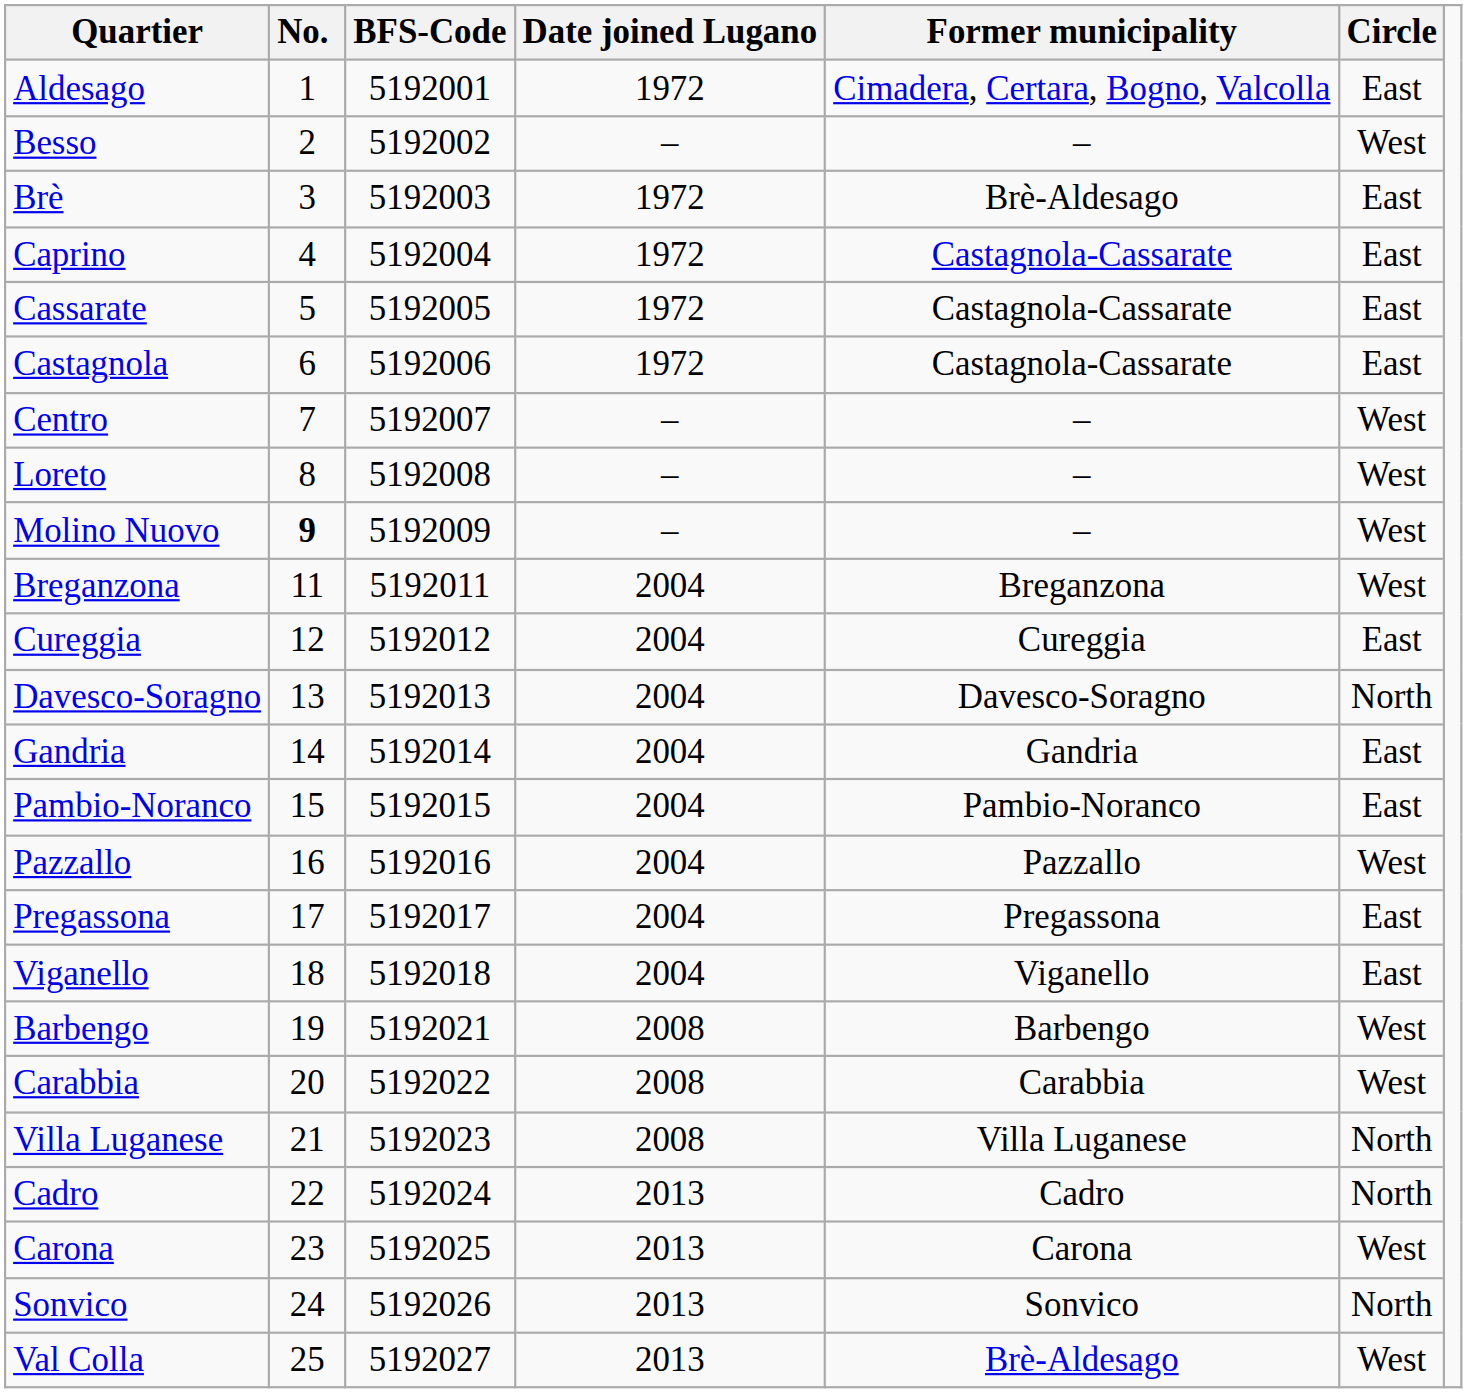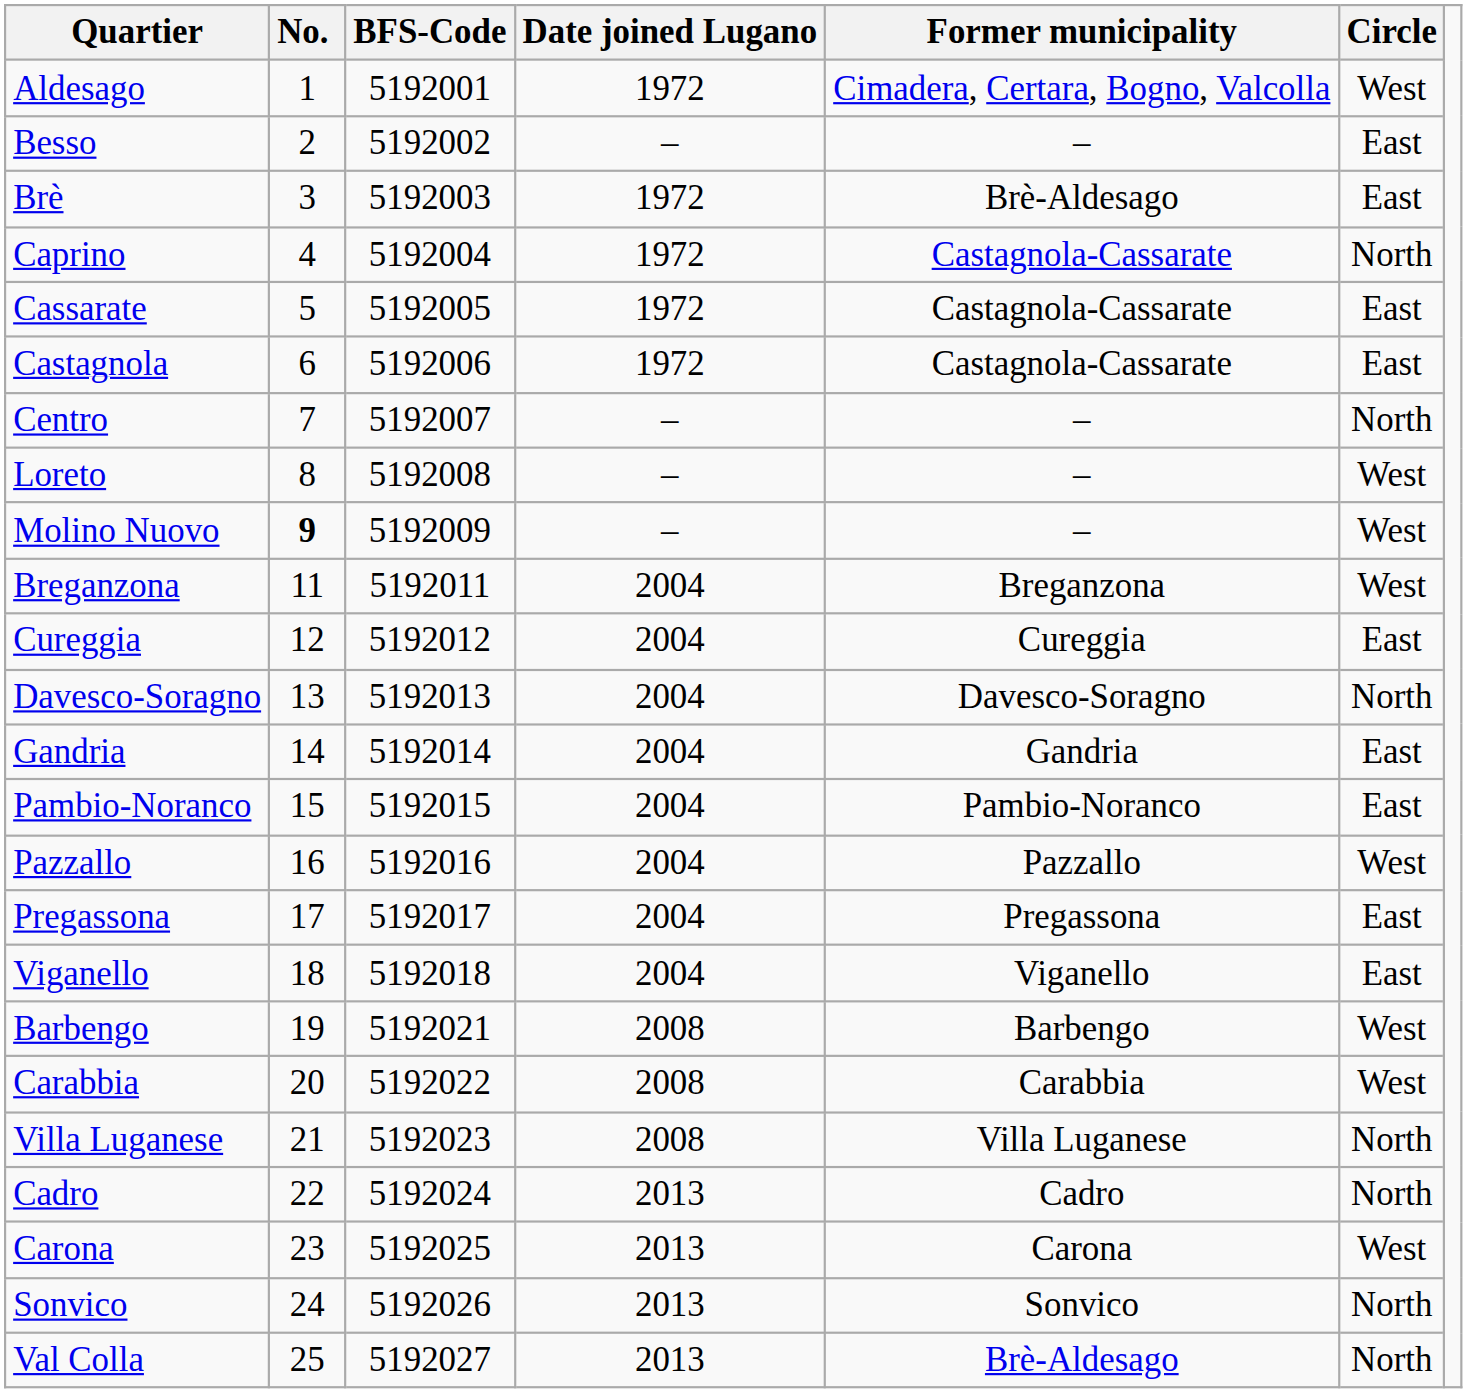 <table class="wikitable mw-collapsible mw-collapsed zebra" style="text-align:right;">
 <tr class="hintergrundfarbe5">
 <th>Quartier</th>
 <th>No. </th>
 <th>BFS-Code</th>
 <th>Date joined Lugano</th>
 <th>Former municipality</th>
 <th>Circle</th>
 <td rowspan="26"></td>
 </tr>
 <tr>
 <td align="left"><a href='#'>Aldesago</a></td>
 <td align="center">1</td>
 <td align="center">5192001</td>
 <td align="center">1972</td>
 <td align="center"><a href='#'>Cimadera</a>, <a href='#'>Certara</a>, <a href='#'>Bogno</a>, <a href='#'>Valcolla</a></td>
-<td align="center">East</td>
+<td align="center">West</td>
 </tr>
 <tr>
 <td align="left"><a href='#'>Besso</a></td>
 <td align="center">2</td>
 <td align="center">5192002</td>
 <td align="center">–</td>
 <td align="center">–</td>
-<td align="center">West</td>
+<td align="center">East</td>
 </tr>
 <tr>
 <td align="left"><a href='#'>Brè</a></td>
 <td align="center">3</td>
 <td align="center">5192003</td>
 <td align="center">1972</td>
 <td align="center">Brè-Aldesago</td>
 <td align="center">East</td>
 </tr>
 <tr>
 <td align="left"><a href='#'>Caprino</a></td>
 <td align="center">4</td>
 <td align="center">5192004</td>
 <td align="center">1972</td>
 <td align="center"><a href='#'>Castagnola-Cassarate</a></td>
-<td align="center">East</td>
+<td align="center">North</td>
 </tr>
 <tr>
 <td align="left"><a href='#'>Cassarate</a></td>
 <td align="center">5</td>
 <td align="center">5192005</td>
 <td align="center">1972</td>
 <td align="center">Castagnola-Cassarate</td>
 <td align="center">East</td>
 </tr>
 <tr>
 <td align="left"><a href='#'>Castagnola</a></td>
 <td align="center">6</td>
 <td align="center">5192006</td>
 <td align="center">1972</td>
 <td align="center">Castagnola-Cassarate</td>
 <td align="center">East</td>
 </tr>
 <tr>
 <td align="left"><a href='#'>Centro</a></td>
 <td align="center">7</td>
 <td align="center">5192007</td>
 <td align="center">–</td>
 <td align="center">–</td>
-<td align="center">West</td>
+<td align="center">North</td>
 </tr>
 <tr>
 <td align="left"><a href='#'>Loreto</a></td>
 <td align="center">8</td>
 <td align="center">5192008</td>
 <td align="center">–</td>
 <td align="center">–</td>
 <td align="center">West</td>
 </tr>
 <tr>
 <td align="left"><a href='#'>Molino Nuovo</a></td>
 <td align="center"><strong>9</strong></td>
 <td align="center">5192009</td>
 <td align="center">–</td>
 <td align="center">–</td>
 <td align="center">West</td>
 </tr>
 <tr>
 <td align="left"><a href='#'>Breganzona</a></td>
 <td align="center">11</td>
 <td align="center">5192011</td>
 <td align="center">2004</td>
 <td align="center">Breganzona</td>
 <td align="center">West</td>
 </tr>
 <tr>
 <td align="left"><a href='#'>Cureggia</a></td>
 <td align="center">12</td>
 <td align="center">5192012</td>
 <td align="center">2004</td>
 <td align="center">Cureggia</td>
 <td align="center">East</td>
 </tr>
 <tr>
 <td align="left"><a href='#'>Davesco-Soragno</a></td>
 <td align="center">13</td>
 <td align="center">5192013</td>
 <td align="center">2004</td>
 <td align="center">Davesco-Soragno</td>
 <td align="center">North</td>
 </tr>
 <tr>
 <td align="left"><a href='#'>Gandria</a></td>
 <td align="center">14</td>
 <td align="center">5192014</td>
 <td align="center">2004</td>
 <td align="center">Gandria</td>
 <td align="center">East</td>
 </tr>
 <tr>
 <td align="left"><a href='#'>Pambio-Noranco</a></td>
 <td align="center">15</td>
 <td align="center">5192015</td>
 <td align="center">2004</td>
 <td align="center">Pambio-Noranco</td>
 <td align="center">East</td>
 </tr>
 <tr>
 <td align="left"><a href='#'>Pazzallo</a></td>
 <td align="center">16</td>
 <td align="center">5192016</td>
 <td align="center">2004</td>
 <td align="center">Pazzallo</td>
 <td align="center">West</td>
 </tr>
 <tr>
 <td align="left"><a href='#'>Pregassona</a></td>
 <td align="center">17</td>
 <td align="center">5192017</td>
 <td align="center">2004</td>
 <td align="center">Pregassona</td>
 <td align="center">East</td>
 </tr>
 <tr>
 <td align="left"><a href='#'>Viganello</a></td>
 <td align="center">18</td>
 <td align="center">5192018</td>
 <td align="center">2004</td>
 <td align="center">Viganello</td>
 <td align="center">East</td>
 </tr>
 <tr>
 <td align="left"><a href='#'>Barbengo</a></td>
 <td align="center">19</td>
 <td align="center">5192021</td>
 <td align="center">2008</td>
 <td align="center">Barbengo</td>
 <td align="center">West</td>
 </tr>
 <tr>
 <td align="left"><a href='#'>Carabbia</a></td>
 <td align="center">20</td>
 <td align="center">5192022</td>
 <td align="center">2008</td>
 <td align="center">Carabbia</td>
 <td align="center">West</td>
 </tr>
 <tr>
 <td align="left"><a href='#'>Villa Luganese</a></td>
 <td align="center">21</td>
 <td align="center">5192023</td>
 <td align="center">2008</td>
 <td align="center">Villa Luganese</td>
 <td align="center">North</td>
 </tr>
 <tr>
 <td align="left"><a href='#'>Cadro</a></td>
 <td align="center">22</td>
 <td align="center">5192024</td>
 <td align="center">2013</td>
 <td align="center">Cadro</td>
 <td align="center">North</td>
 </tr>
 <tr>
 <td align="left"><a href='#'>Carona</a></td>
 <td align="center">23</td>
 <td align="center">5192025</td>
 <td align="center">2013</td>
 <td align="center">Carona</td>
 <td align="center">West</td>
 </tr>
 <tr>
 <td align="left"><a href='#'>Sonvico</a></td>
 <td align="center">24</td>
 <td align="center">5192026</td>
 <td align="center">2013</td>
 <td align="center">Sonvico</td>
 <td align="center">North</td>
 </tr>
 <tr>
 <td align="left"><a href='#'>Val Colla</a></td>
 <td align="center">25</td>
 <td align="center">5192027</td>
 <td align="center">2013</td>
 <td align="center"><a href='#'>Brè-Aldesago</a></td>
-<td align="center">West</td>
+<td align="center">North</td>
 </tr>
 </table>
